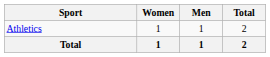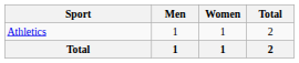 <table class="wikitable" style="text-align:center; font-size: 95%">
 <tr>
 <th width=200>Sport</th>
+<th width=60>Men</th>
 <th width=60>Women</th>
-<th width=60>Men</th>
 <th width=60>Total</th>
 </tr>
 <tr>
 <td align=left><a href='#'>Athletics</a></td>
 <td>1</td>
 <td>1</td>
 <td>2</td>
 </tr>
 <tr>
 <th align=left>Total</th>
 <th>1</th>
 <th>1</th>
 <th>2</th>
 </tr>
 </table>
